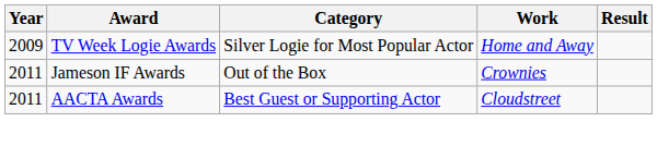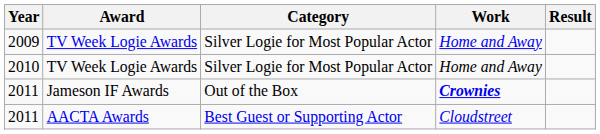 <table class="wikitable sortable">
 <tr>
 <th>Year</th>
 <th>Award</th>
 <th>Category</th>
 <th>Work</th>
 <th>Result</th>
 </tr>
 <tr>
 <td>2009</td>
 <td><a href='#'>TV Week Logie Awards</a></td>
 <td>Silver Logie for Most Popular Actor</td>
 <td><em><a href='#'>Home and Away</a></em></td>
 <td></td>
 </tr>
 <tr>
+<td>2010</td>
+<td>TV Week Logie Awards</td>
+<td>Silver Logie for Most Popular Actor</td>
+<td><em>Home and Away</em></td>
+<td></td>
+</tr>
+<tr>
 <td>2011</td>
 <td>Jameson IF Awards</td>
 <td>Out of the Box</td>
-<td><em><a href='#'>Crownies</a></em></td>
+<td><strong><em><a href='#'>Crownies</a></em></strong></td>
 <td></td>
 </tr>
 <tr>
 <td>2011</td>
 <td><a href='#'>AACTA Awards</a></td>
 <td><a href='#'>Best Guest or Supporting Actor</a></td>
 <td><em><a href='#'>Cloudstreet</a></em></td>
 <td></td>
 </tr>
 </table>
